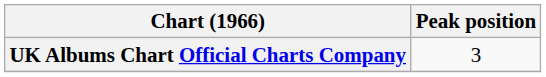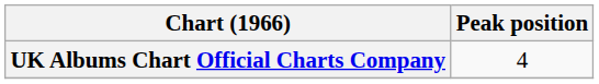 <table class="wikitable sortable plainrowheaders">
 <tr>
 <th scope="col">Chart (1966)</th>
 <th scope="col">Peak position</th>
 </tr>
 <tr>
 <th scope="row">UK Albums Chart <a href='#'>Official Charts Company</a></th>
-<td style="text-align:center;">3</td>
+<td style="text-align:center;">4</td>
 </tr>
 <tr>
 </tr>
 </table>
